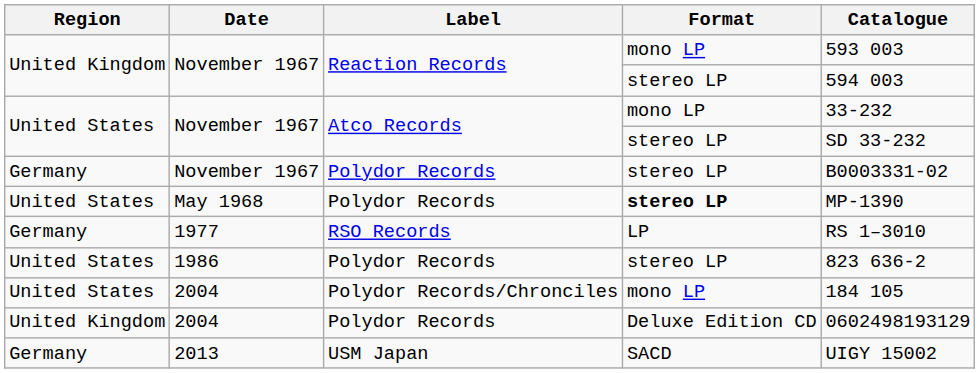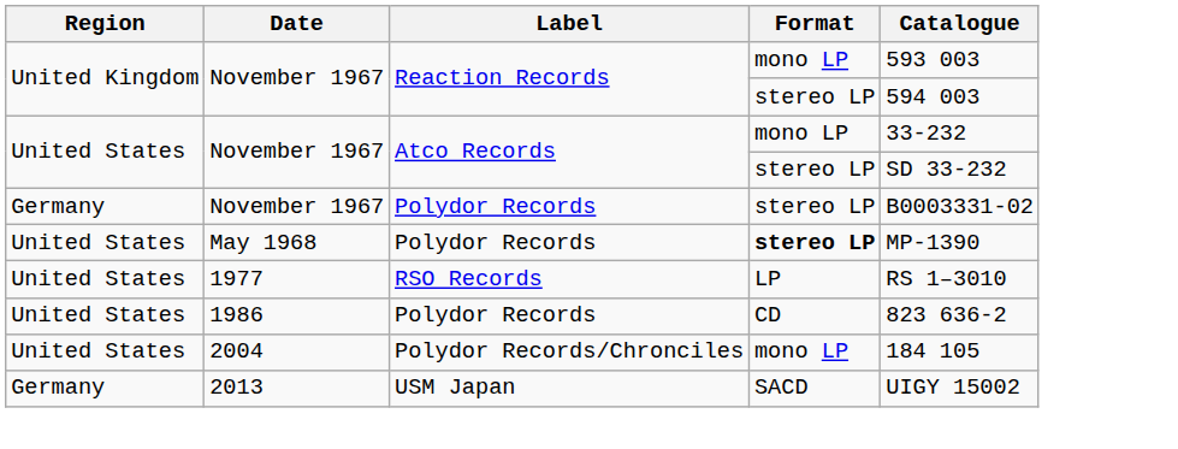 <table class="wikitable">
 <tr>
 <th>Region</th>
 <th>Date</th>
 <th>Label</th>
 <th>Format</th>
 <th>Catalogue</th>
 </tr>
 <tr>
 <td rowspan="2">United Kingdom</td>
 <td rowspan="2">November 1967</td>
 <td rowspan="2"><a href='#'>Reaction Records</a></td>
 <td>mono <a href='#'>LP</a></td>
 <td>593 003</td>
 </tr>
 <tr>
 <td>stereo LP</td>
 <td>594 003</td>
 </tr>
 <tr>
 <td rowspan="2">United States</td>
 <td rowspan="2">November 1967</td>
 <td rowspan="2"><a href='#'>Atco Records</a></td>
 <td>mono LP</td>
 <td>33-232</td>
 </tr>
 <tr>
 <td>stereo LP</td>
 <td>SD 33-232</td>
 </tr>
 <tr>
 <td>Germany</td>
 <td>November 1967</td>
 <td><a href='#'>Polydor Records</a></td>
 <td>stereo LP</td>
 <td>B0003331-02</td>
 </tr>
 <tr>
 <td>United States</td>
 <td>May 1968</td>
 <td>Polydor Records</td>
 <td><strong>stereo LP</strong></td>
 <td>MP-1390</td>
 </tr>
 <tr>
-<td>Germany</td>
+<td>United States</td>
 <td>1977</td>
 <td><a href='#'>RSO Records</a></td>
 <td>LP</td>
 <td>RS 1–3010</td>
 </tr>
 <tr>
 <td>United States</td>
 <td>1986</td>
 <td>Polydor Records</td>
-<td>stereo LP</td>
+<td>CD</td>
 <td>823 636-2</td>
 </tr>
 <tr>
 <td>United States</td>
 <td>2004</td>
 <td>Polydor Records/Chronciles</td>
 <td>mono <a href='#'>LP</a></td>
 <td>184 105</td>
 </tr>
 <tr>
-<td>United Kingdom</td>
-<td>2004</td>
-<td>Polydor Records</td>
-<td>Deluxe Edition CD</td>
-<td>0602498193129</td>
-</tr>
-<tr>
 <td>Germany</td>
 <td>2013</td>
 <td>USM Japan</td>
 <td>SACD</td>
 <td>UIGY 15002</td>
 </tr>
 </table>
